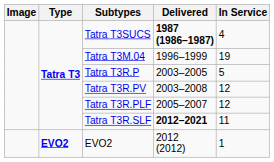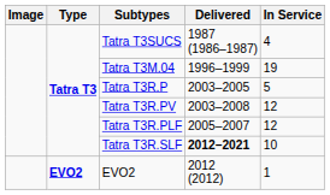 <table class="wikitable">
 <tr>
 <th>Image</th>
 <th>Type</th>
 <th>Subtypes</th>
 <th>Delivered</th>
 <th>In Service</th>
 </tr>
 <tr>
 <td rowspan="6"></td>
 <td rowspan="6"><strong><a href='#'>Tatra T3</a></strong></td>
 <td><a href='#'>Tatra T3SUCS</a></td>
-<td><strong>1987<br>(1986–1987)</strong></td>
+<td>1987<br>(1986–1987)</td>
 <td>4</td>
 </tr>
 <tr>
 <td><a href='#'>Tatra T3M.04</a></td>
 <td>1996–1999</td>
 <td>19</td>
 </tr>
 <tr>
 <td><a href='#'>Tatra T3R.P</a></td>
 <td>2003–2005</td>
 <td>5</td>
 </tr>
 <tr>
 <td><a href='#'>Tatra T3R.PV</a></td>
 <td>2003–2008</td>
 <td>12</td>
 </tr>
 <tr>
 <td><a href='#'>Tatra T3R.PLF</a></td>
 <td>2005–2007</td>
 <td>12</td>
 </tr>
 <tr>
 <td><a href='#'>Tatra T3R.SLF</a></td>
 <td><strong>2012–2021</strong></td>
-<td>11</td>
+<td>10</td>
 </tr>
 <tr>
 <td></td>
 <td><strong><a href='#'>EVO2</a></strong></td>
 <td>EVO2</td>
 <td>2012<br>(2012)</td>
 <td>1</td>
 </tr>
 </table>
